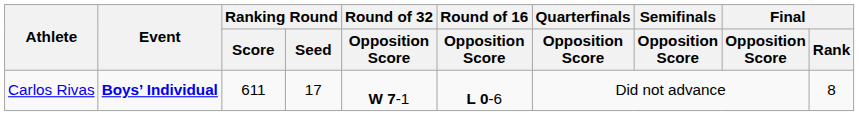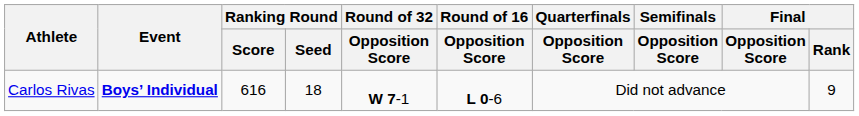 <table class="wikitable" border="1" style="font-size:90%">
 <tr>
 <th rowspan=2>Athlete</th>
 <th rowspan=2>Event</th>
 <th colspan=2>Ranking Round</th>
 <th>Round of 32</th>
 <th>Round of 16</th>
 <th>Quarterfinals</th>
 <th>Semifinals</th>
 <th colspan=2>Final</th>
 </tr>
 <tr>
 <th>Score</th>
 <th>Seed</th>
 <th>Opposition<br>Score</th>
 <th>Opposition<br>Score</th>
 <th>Opposition<br>Score</th>
 <th>Opposition<br>Score</th>
 <th>Opposition<br>Score</th>
 <th>Rank</th>
 </tr>
 <tr>
 <td><a href='#'>Carlos Rivas</a></td>
 <td><strong><a href='#'>Boys’ Individual</a></strong></td>
-<td align=center>611</td>
-<td align=center>17</td>
+<td align=center>616</td>
+<td align=center>18</td>
 <td align=center> <br> <strong>W</strong> <strong>7</strong>-1</td>
 <td align=center> <br> <strong>L</strong> <strong>0</strong>-6</td>
 <td colspan=3 align=center>Did not advance</td>
-<td align=center>8</td>
+<td align=center>9</td>
 </tr>
 </table>
